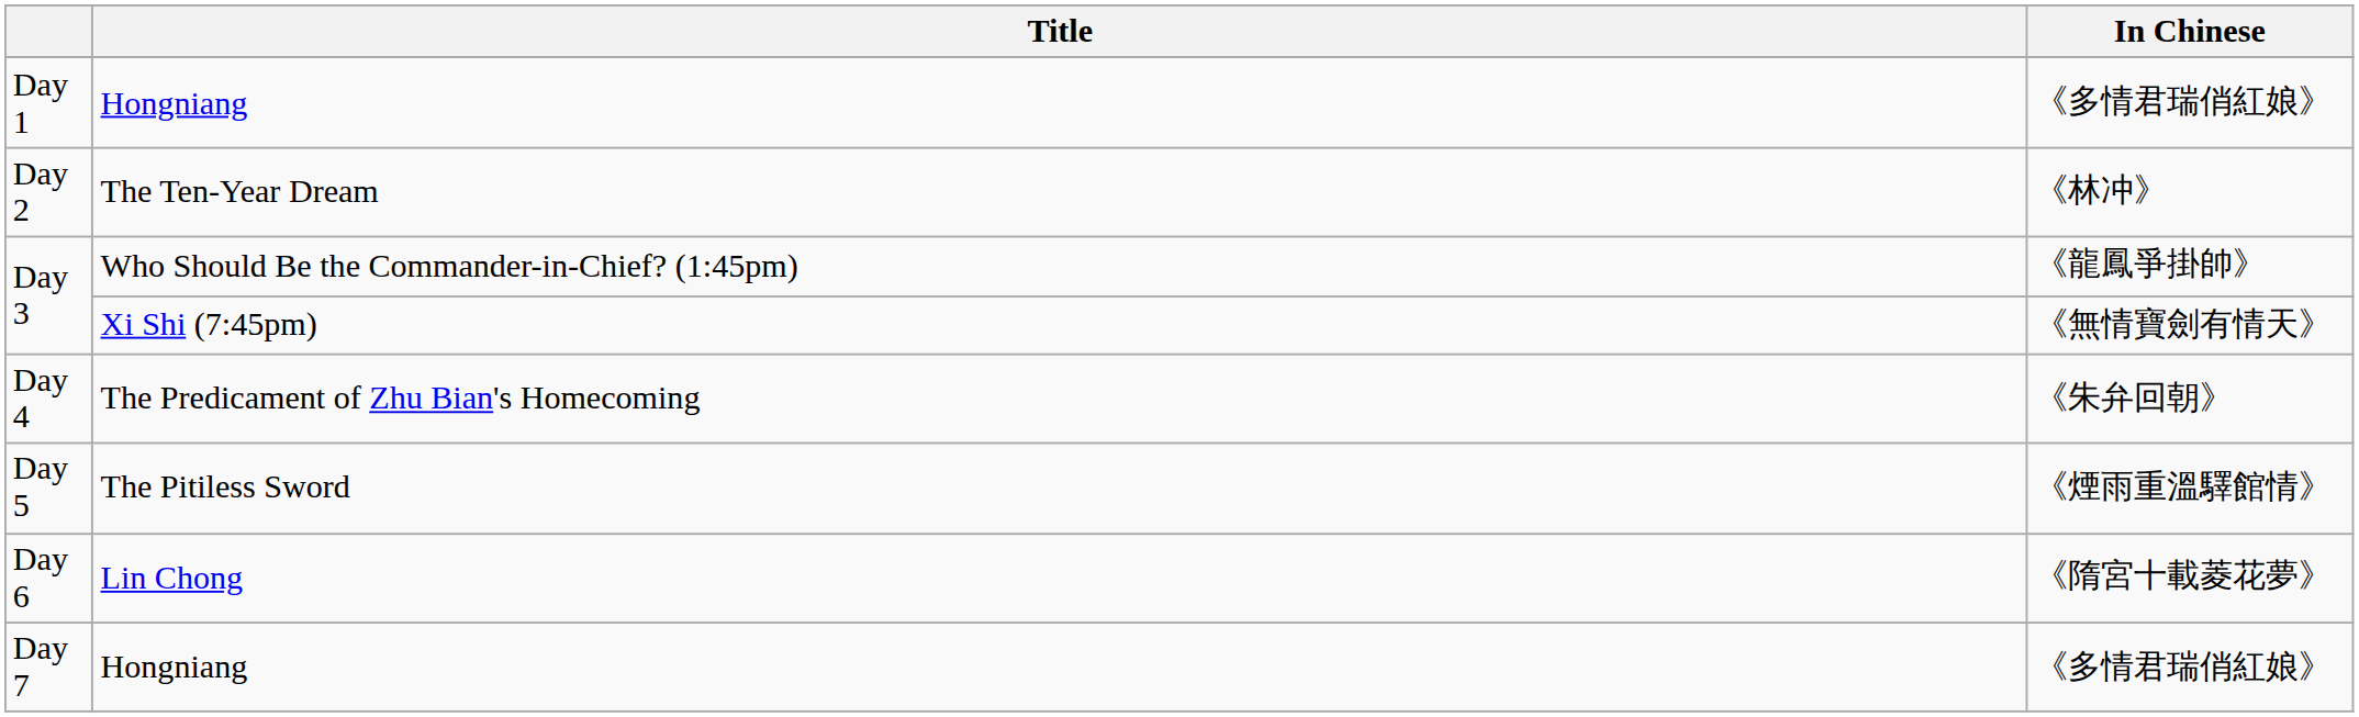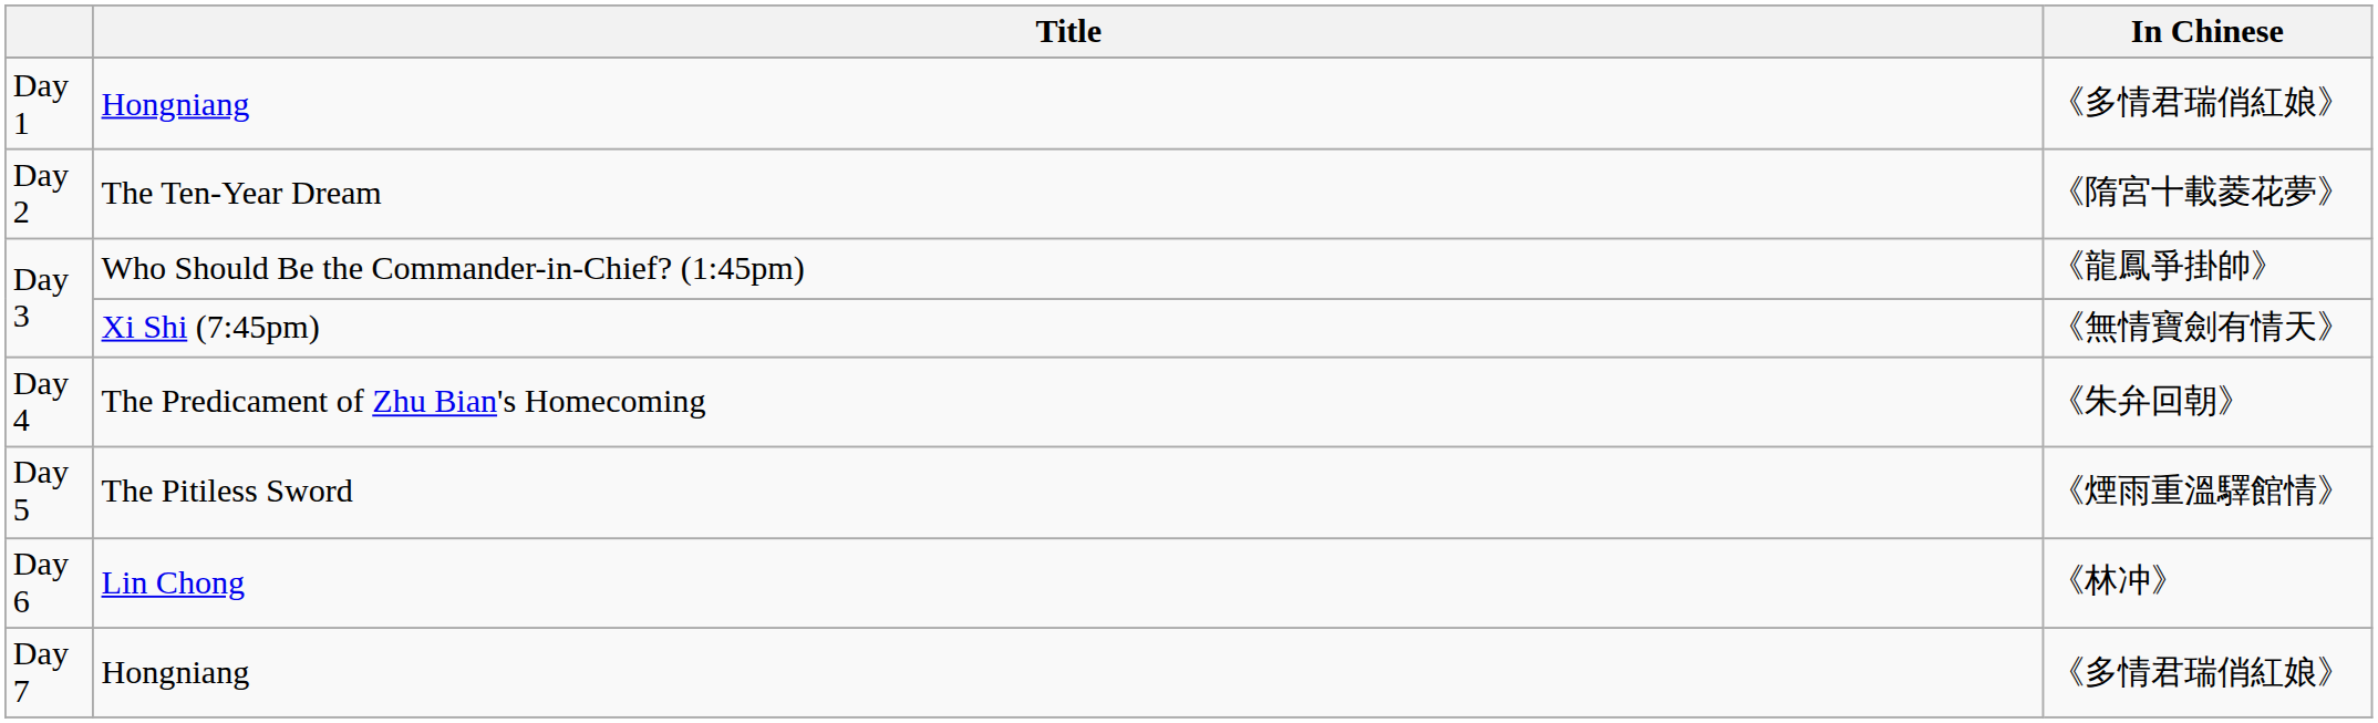 <table class="wikitable" width="90%">
 <tr>
 <th width="35"></th>
 <th>Title</th>
 <th width="150">In Chinese</th>
 </tr>
 <tr>
 </tr>
 <tr>
 <td>Day 1</td>
 <td><a href='#'>Hongniang</a></td>
 <td>《多情君瑞俏紅娘》</td>
 </tr>
 <tr>
 <td>Day 2</td>
 <td>The Ten-Year Dream</td>
-<td>《林冲》</td>
+<td>《隋宮十載菱花夢》</td>
 </tr>
 <tr>
 <td rowspan="2">Day 3</td>
 <td>Who Should Be the Commander-in-Chief? (1:45pm)</td>
 <td>《龍鳳爭掛帥》</td>
 </tr>
 <tr>
 <td><a href='#'>Xi Shi</a> (7:45pm)</td>
 <td>《無情寶劍有情天》</td>
 </tr>
 <tr>
 <td>Day 4</td>
 <td>The Predicament of <a href='#'>Zhu Bian</a>'s Homecoming</td>
 <td>《朱弁回朝》</td>
 </tr>
 <tr>
 <td>Day 5</td>
 <td>The Pitiless Sword</td>
 <td>《煙雨重溫驛館情》</td>
 </tr>
 <tr>
 <td>Day 6</td>
 <td><a href='#'>Lin Chong</a></td>
-<td>《隋宮十載菱花夢》</td>
+<td>《林冲》</td>
 </tr>
 <tr>
 <td>Day 7</td>
 <td>Hongniang</td>
 <td>《多情君瑞俏紅娘》</td>
 </tr>
 </table>
